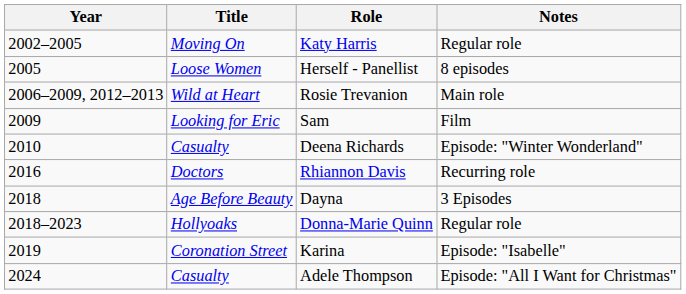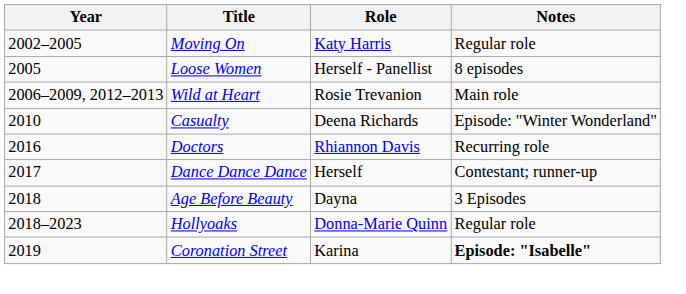 <table class="wikitable sortable">
 <tr>
 <th>Year</th>
 <th>Title</th>
 <th class="unsortable">Role</th>
 <th class="unsortable">Notes</th>
 </tr>
 <tr>
 <td>2002–2005</td>
 <td><em><a href='#'>Moving On</a></em></td>
 <td><a href='#'>Katy Harris</a></td>
 <td>Regular role</td>
 </tr>
 <tr>
 <td>2005</td>
 <td><em><a href='#'>Loose Women</a></em></td>
 <td>Herself - Panellist</td>
 <td>8 episodes</td>
 </tr>
 <tr>
 <td>2006–2009, 2012–2013</td>
 <td><em><a href='#'>Wild at Heart</a></em></td>
 <td>Rosie Trevanion</td>
 <td>Main role</td>
 </tr>
 <tr>
-<td>2009</td>
-<td><em><a href='#'>Looking for Eric</a></em></td>
-<td>Sam</td>
-<td>Film</td>
-</tr>
-<tr>
 <td>2010</td>
 <td><em><a href='#'>Casualty</a></em></td>
 <td>Deena Richards</td>
 <td>Episode: "Winter Wonderland"</td>
 </tr>
 <tr>
 <td>2016</td>
 <td><em><a href='#'>Doctors</a></em></td>
 <td><a href='#'>Rhiannon Davis</a></td>
 <td>Recurring role</td>
+</tr>
+<tr>
+<td>2017</td>
+<td><em><a href='#'>Dance Dance Dance</a></em></td>
+<td>Herself</td>
+<td>Contestant; runner-up</td>
 </tr>
 <tr>
 <td>2018</td>
 <td><em><a href='#'>Age Before Beauty</a></em></td>
 <td>Dayna</td>
 <td>3 Episodes</td>
 </tr>
 <tr>
 <td>2018–2023</td>
 <td><em><a href='#'>Hollyoaks</a></em></td>
 <td><a href='#'>Donna-Marie Quinn</a></td>
 <td>Regular role</td>
 </tr>
 <tr>
 <td>2019</td>
 <td><em><a href='#'>Coronation Street</a></em></td>
 <td>Karina</td>
-<td>Episode: "Isabelle"</td>
-</tr>
-<tr>
-<td>2024</td>
-<td><em><a href='#'>Casualty</a></em></td>
-<td>Adele Thompson</td>
-<td>Episode: "All I Want for Christmas"</td>
+<td><strong>Episode: "Isabelle"</strong></td>
 </tr>
 </table>
